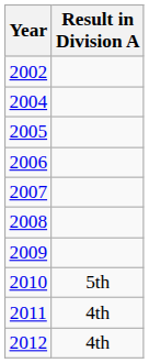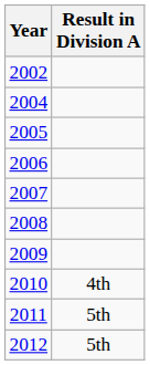 <table class="wikitable" style="text-align:center">
 <tr>
 <th>Year</th>
 <th>Result in<br>Division A</th>
 </tr>
 <tr>
 <td><a href='#'>2002</a></td>
 <td></td>
 </tr>
 <tr>
 <td><a href='#'>2004</a></td>
 <td></td>
 </tr>
 <tr>
 <td><a href='#'>2005</a></td>
 <td></td>
 </tr>
 <tr>
 <td><a href='#'>2006</a></td>
 <td></td>
 </tr>
 <tr>
 <td><a href='#'>2007</a></td>
 <td></td>
 </tr>
 <tr>
 <td><a href='#'>2008</a></td>
 <td></td>
 </tr>
 <tr>
 <td><a href='#'>2009</a></td>
 <td></td>
 </tr>
 <tr>
 <td><a href='#'>2010</a></td>
+<td>4th</td>
+</tr>
+<tr>
+<td><a href='#'>2011</a></td>
 <td>5th</td>
 </tr>
 <tr>
-<td><a href='#'>2011</a></td>
-<td>4th</td>
-</tr>
-<tr>
 <td><a href='#'>2012</a></td>
-<td>4th</td>
+<td>5th</td>
 </tr>
 </table>
